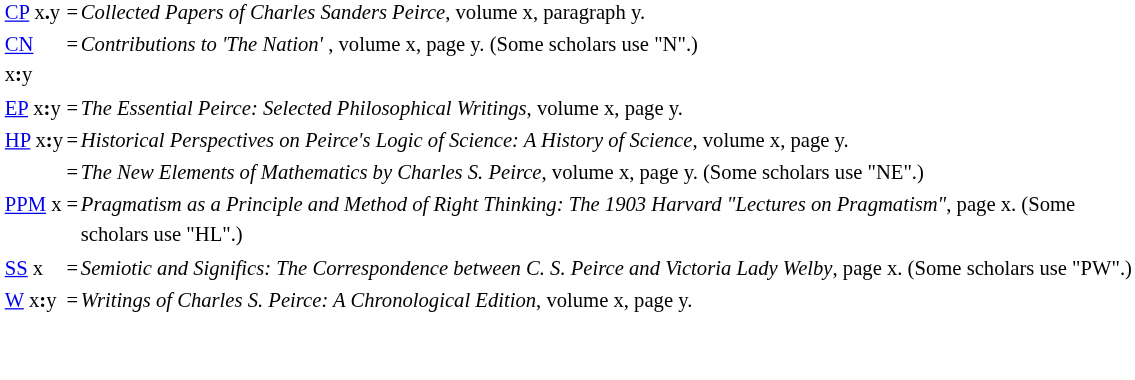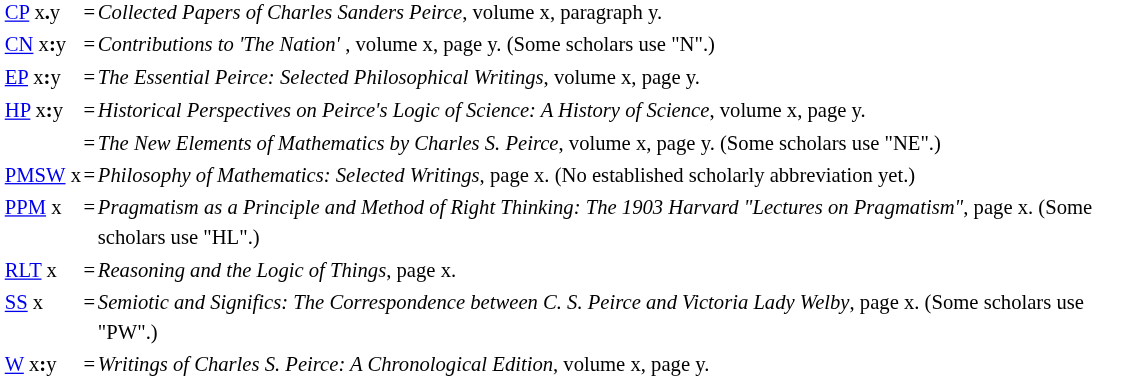 <table cellspacing="0" style="margin-left:5px;line-height:145%">
 <tr valign="top">
 <td><a href='#'>CP</a> x<strong>.</strong>y</td>
 <td>=</td>
 <td><em>Collected Papers of Charles Sanders Peirce</em>, volume x, paragraph y.</td>
 </tr>
 <tr valign="top">
 <td><a href='#'>CN</a> x<strong>:</strong>y</td>
 <td>=</td>
 <td><em>Contributions to 'The Nation' </em>, volume x, page y. (Some scholars use "N".)</td>
 </tr>
 <tr valign="top">
 <td><a href='#'>EP</a> x<strong>:</strong>y</td>
 <td>=</td>
 <td><em>The Essential Peirce: Selected Philosophical Writings</em>, volume x, page y.</td>
 </tr>
 <tr valign="top">
 <td><a href='#'>HP</a> x<strong>:</strong>y</td>
 <td>=</td>
 <td><em>Historical Perspectives on Peirce's Logic of Science: A History of Science</em>, volume x, page y.</td>
 </tr>
 <tr valign="top">
 <td></td>
 <td>=</td>
 <td><em>The New Elements of Mathematics by Charles S. Peirce</em>, volume x, page y. (Some scholars use "NE".)</td>
 </tr>
 <tr valign="top">
+<td><a href='#'>PMSW</a> x</td>
+<td>=</td>
+<td><em>Philosophy of Mathematics: Selected Writings</em>, page x. (No established scholarly abbreviation yet.)</td>
+</tr>
+<tr valign="top">
 <td><a href='#'>PPM</a> x</td>
 <td>=</td>
 <td><em>Pragmatism as a Principle and Method of Right Thinking: The 1903 Harvard "Lectures on Pragmatism"</em>, page x. (Some scholars use "HL".)</td>
+</tr>
+<tr valign="top">
+<td><a href='#'>RLT</a> x</td>
+<td>=</td>
+<td><em>Reasoning and the Logic of Things</em>, page x.</td>
 </tr>
 <tr valign="top">
 <td><a href='#'>SS</a> x</td>
 <td>=</td>
 <td><em>Semiotic and Significs: The Correspondence between C. S. Peirce and Victoria Lady Welby</em>, page x. (Some scholars use "PW".)</td>
 </tr>
 <tr valign="top">
 <td><a href='#'>W</a> x<strong>:</strong>y</td>
 <td>=</td>
 <td><em>Writings of Charles S. Peirce: A Chronological Edition</em>, volume x, page y.</td>
 </tr>
 </table>
